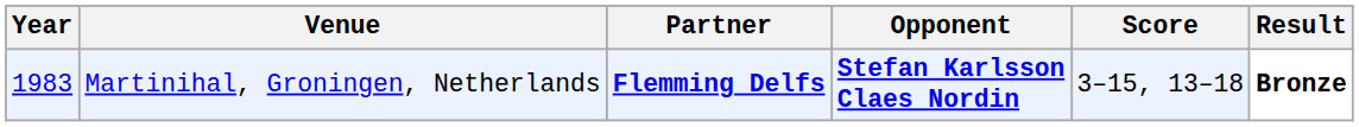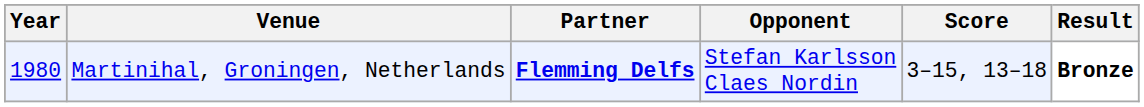 <table class="sortable wikitable" style="font-size: 90%;">
 <tr>
 <th>Year</th>
 <th>Venue</th>
 <th>Partner</th>
 <th>Opponent</th>
 <th>Score</th>
 <th>Result</th>
 </tr>
 <tr style="background:#ECF2FF">
-<td align="center"><a href='#'>1983</a></td>
+<td align="center"><a href='#'>1980</a></td>
 <td align="left"><a href='#'>Martinihal</a>, <a href='#'>Groningen</a>, Netherlands</td>
 <td align="left"><strong> <a href='#'>Flemming Delfs</a></strong></td>
-<td align="left"><strong> <a href='#'>Stefan Karlsson</a><br> <a href='#'>Claes Nordin</a></strong></td>
+<td align="left"> <a href='#'>Stefan Karlsson</a><br> <a href='#'>Claes Nordin</a></td>
 <td align="left">3–15, 13–18</td>
 <td style="text-align:left; background:white"> <strong>Bronze</strong></td>
 </tr>
 </table>
